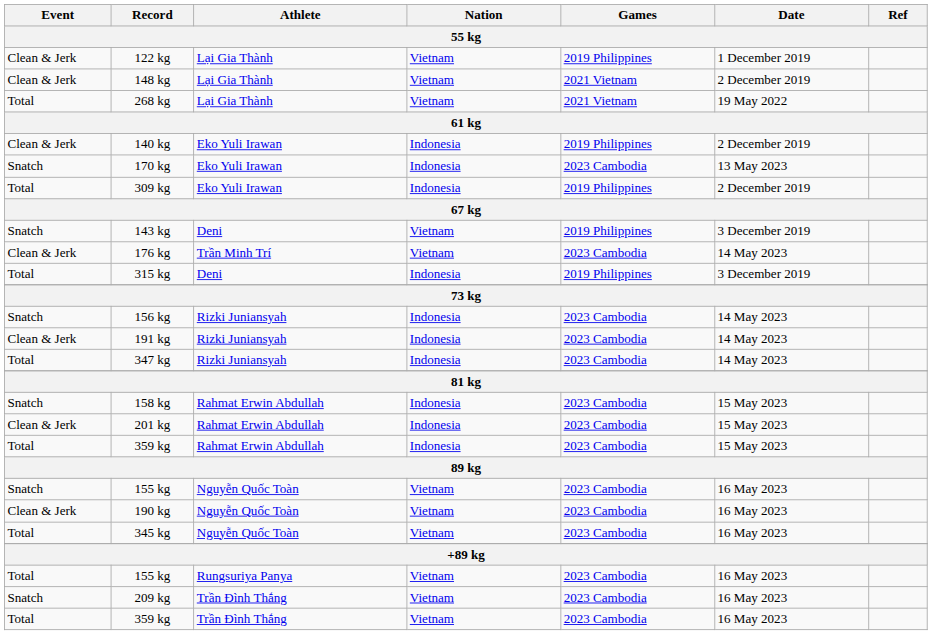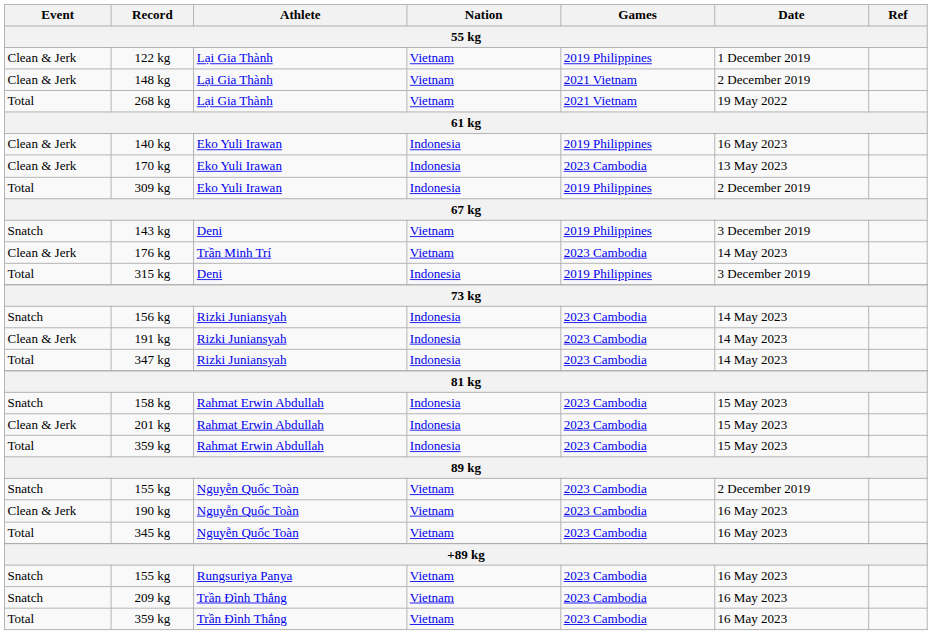 <table class="wikitable" style="font-size:95%; width: 85%;">
 <tr>
 <th width=9%>Event</th>
 <th width=7%>Record</th>
 <th width=18%>Athlete</th>
 <th width=13%>Nation</th>
 <th width=13%>Games</th>
 <th width=13%>Date</th>
 <th width=5%>Ref</th>
 </tr>
 <tr bgcolor="#DDDDDD">
 <th colspan="7">55 kg</th>
 </tr>
 <tr>
 <td>Clean & Jerk</td>
 <td align="center">122 kg</td>
 <td><a href='#'>Lại Gia Thành</a></td>
 <td> <a href='#'>Vietnam</a></td>
 <td><a href='#'>2019 Philippines</a></td>
 <td>1 December 2019</td>
 <td></td>
 </tr>
 <tr>
 <td>Clean & Jerk</td>
 <td align="center">148 kg</td>
 <td><a href='#'>Lại Gia Thành</a></td>
 <td> <a href='#'>Vietnam</a></td>
 <td><a href='#'>2021 Vietnam</a></td>
 <td>2 December 2019</td>
 <td></td>
 </tr>
 <tr>
 <td>Total</td>
 <td align="center">268 kg</td>
 <td><a href='#'>Lại Gia Thành</a></td>
 <td> <a href='#'>Vietnam</a></td>
 <td><a href='#'>2021 Vietnam</a></td>
 <td>19 May 2022</td>
 <td></td>
 </tr>
 <tr bgcolor="#DDDDDD">
 <th colspan="7">61 kg</th>
 </tr>
 <tr>
 <td>Clean & Jerk</td>
 <td align="center">140 kg</td>
 <td><a href='#'>Eko Yuli Irawan</a></td>
 <td> <a href='#'>Indonesia</a></td>
 <td><a href='#'>2019 Philippines</a></td>
-<td>2 December 2019</td>
+<td>16 May 2023</td>
 <td></td>
 </tr>
 <tr>
-<td>Snatch</td>
+<td>Clean & Jerk</td>
 <td align="center">170 kg</td>
 <td><a href='#'>Eko Yuli Irawan</a></td>
 <td> <a href='#'>Indonesia</a></td>
 <td><a href='#'>2023 Cambodia</a></td>
 <td>13 May 2023</td>
 <td></td>
 </tr>
 <tr>
 <td>Total</td>
 <td align="center">309 kg</td>
 <td><a href='#'>Eko Yuli Irawan</a></td>
 <td> <a href='#'>Indonesia</a></td>
 <td><a href='#'>2019 Philippines</a></td>
 <td>2 December 2019</td>
 <td></td>
 </tr>
 <tr bgcolor="#DDDDDD">
 <th colspan="7">67 kg</th>
 </tr>
 <tr>
 <td>Snatch</td>
 <td align="center">143 kg</td>
 <td><a href='#'>Deni</a></td>
 <td> <a href='#'>Vietnam</a></td>
 <td><a href='#'>2019 Philippines</a></td>
 <td>3 December 2019</td>
 <td></td>
 </tr>
 <tr>
 <td>Clean & Jerk</td>
 <td align="center">176 kg</td>
 <td><a href='#'>Trần Minh Trí</a></td>
 <td> <a href='#'>Vietnam</a></td>
 <td><a href='#'>2023 Cambodia</a></td>
 <td>14 May 2023</td>
 <td></td>
 </tr>
 <tr>
 <td>Total</td>
 <td align="center">315 kg</td>
 <td><a href='#'>Deni</a></td>
 <td> <a href='#'>Indonesia</a></td>
 <td><a href='#'>2019 Philippines</a></td>
 <td>3 December 2019</td>
 <td></td>
 </tr>
 <tr>
 </tr>
 <tr bgcolor="#DDDDDD">
 <th colspan="7">73 kg</th>
 </tr>
 <tr>
 <td>Snatch</td>
 <td align="center">156 kg</td>
 <td><a href='#'>Rizki Juniansyah</a></td>
 <td> <a href='#'>Indonesia</a></td>
 <td><a href='#'>2023 Cambodia</a></td>
 <td>14 May 2023</td>
 <td></td>
 </tr>
 <tr>
 <td>Clean & Jerk</td>
 <td align="center">191 kg</td>
 <td><a href='#'>Rizki Juniansyah</a></td>
 <td> <a href='#'>Indonesia</a></td>
 <td><a href='#'>2023 Cambodia</a></td>
 <td>14 May 2023</td>
 <td></td>
 </tr>
 <tr>
 <td>Total</td>
 <td align="center">347 kg</td>
 <td><a href='#'>Rizki Juniansyah</a></td>
 <td> <a href='#'>Indonesia</a></td>
 <td><a href='#'>2023 Cambodia</a></td>
 <td>14 May 2023</td>
 <td></td>
 </tr>
 <tr>
 </tr>
 <tr bgcolor="#DDDDDD">
 <th colspan="7">81 kg</th>
 </tr>
 <tr>
 <td>Snatch</td>
 <td align="center">158 kg</td>
 <td><a href='#'>Rahmat Erwin Abdullah</a></td>
 <td> <a href='#'>Indonesia</a></td>
 <td><a href='#'>2023 Cambodia</a></td>
 <td>15 May 2023</td>
 <td></td>
 </tr>
 <tr>
 <td>Clean & Jerk</td>
 <td align="center">201 kg</td>
 <td><a href='#'>Rahmat Erwin Abdullah</a></td>
 <td> <a href='#'>Indonesia</a></td>
 <td><a href='#'>2023 Cambodia</a></td>
 <td>15 May 2023</td>
 <td></td>
 </tr>
 <tr>
 <td>Total</td>
 <td align="center">359 kg</td>
 <td><a href='#'>Rahmat Erwin Abdullah</a></td>
 <td> <a href='#'>Indonesia</a></td>
 <td><a href='#'>2023 Cambodia</a></td>
 <td>15 May 2023</td>
 <td></td>
 </tr>
 <tr bgcolor="#DDDDDD">
 <th colspan="7">89 kg</th>
 </tr>
 <tr>
 <td>Snatch</td>
 <td align="center">155 kg</td>
 <td><a href='#'>Nguyễn Quốc Toàn</a></td>
 <td> <a href='#'>Vietnam</a></td>
 <td><a href='#'>2023 Cambodia</a></td>
-<td>16 May 2023</td>
+<td>2 December 2019</td>
 <td></td>
 </tr>
 <tr>
 <td>Clean & Jerk</td>
 <td align="center">190 kg</td>
 <td><a href='#'>Nguyễn Quốc Toàn</a></td>
 <td> <a href='#'>Vietnam</a></td>
 <td><a href='#'>2023 Cambodia</a></td>
 <td>16 May 2023</td>
 <td></td>
 </tr>
 <tr>
 <td>Total</td>
 <td align="center">345 kg</td>
 <td><a href='#'>Nguyễn Quốc Toàn</a></td>
 <td> <a href='#'>Vietnam</a></td>
 <td><a href='#'>2023 Cambodia</a></td>
 <td>16 May 2023</td>
 <td></td>
 </tr>
 <tr>
 </tr>
 <tr bgcolor="#DDDDDD">
 <th colspan="7">+89 kg</th>
 </tr>
 <tr>
-<td>Total</td>
+<td>Snatch</td>
 <td align="center">155 kg</td>
 <td><a href='#'>Rungsuriya Panya</a></td>
 <td> <a href='#'>Vietnam</a></td>
 <td><a href='#'>2023 Cambodia</a></td>
 <td>16 May 2023</td>
 <td></td>
 </tr>
 <tr>
 <td>Snatch</td>
 <td align="center">209 kg</td>
 <td><a href='#'>Trần Đình Thắng</a></td>
 <td> <a href='#'>Vietnam</a></td>
 <td><a href='#'>2023 Cambodia</a></td>
 <td>16 May 2023</td>
 <td></td>
 </tr>
 <tr>
 <td>Total</td>
 <td align="center">359 kg</td>
 <td><a href='#'>Trần Đình Thắng</a></td>
 <td> <a href='#'>Vietnam</a></td>
 <td><a href='#'>2023 Cambodia</a></td>
 <td>16 May 2023</td>
 <td></td>
 </tr>
 </table>
